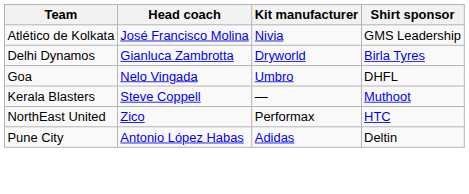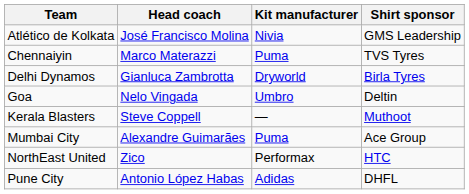 <table class="wikitable sortable" style="text-align: left; font-size:95%">
 <tr>
 <th>Team</th>
 <th>Head coach</th>
 <th>Kit manufacturer</th>
 <th>Shirt sponsor</th>
 </tr>
 <tr>
 <td>Atlético de Kolkata</td>
 <td> <a href='#'>José Francisco Molina</a></td>
 <td><a href='#'>Nivia</a></td>
 <td>GMS Leadership</td>
 </tr>
 <tr>
+<td>Chennaiyin</td>
+<td> <a href='#'>Marco Materazzi</a></td>
+<td><a href='#'>Puma</a></td>
+<td>TVS Tyres</td>
+</tr>
+<tr>
 <td>Delhi Dynamos</td>
 <td> <a href='#'>Gianluca Zambrotta</a></td>
 <td><a href='#'>Dryworld</a></td>
 <td><a href='#'>Birla Tyres</a></td>
 </tr>
 <tr>
 <td>Goa</td>
 <td> <a href='#'>Nelo Vingada</a></td>
 <td><a href='#'>Umbro</a></td>
-<td>DHFL</td>
+<td>Deltin</td>
 </tr>
 <tr>
 <td>Kerala Blasters</td>
 <td> <a href='#'>Steve Coppell</a></td>
 <td>—</td>
 <td><a href='#'>Muthoot</a></td>
+</tr>
+<tr>
+<td>Mumbai City</td>
+<td> <a href='#'>Alexandre Guimarães</a></td>
+<td><a href='#'>Puma</a></td>
+<td>Ace Group</td>
 </tr>
 <tr>
 <td>NorthEast United</td>
 <td> <a href='#'>Zico</a></td>
 <td>Performax</td>
 <td><a href='#'>HTC</a></td>
 </tr>
 <tr>
 <td>Pune City</td>
 <td> <a href='#'>Antonio López Habas</a></td>
 <td><a href='#'>Adidas</a></td>
-<td>Deltin</td>
+<td>DHFL</td>
 </tr>
 </table>
